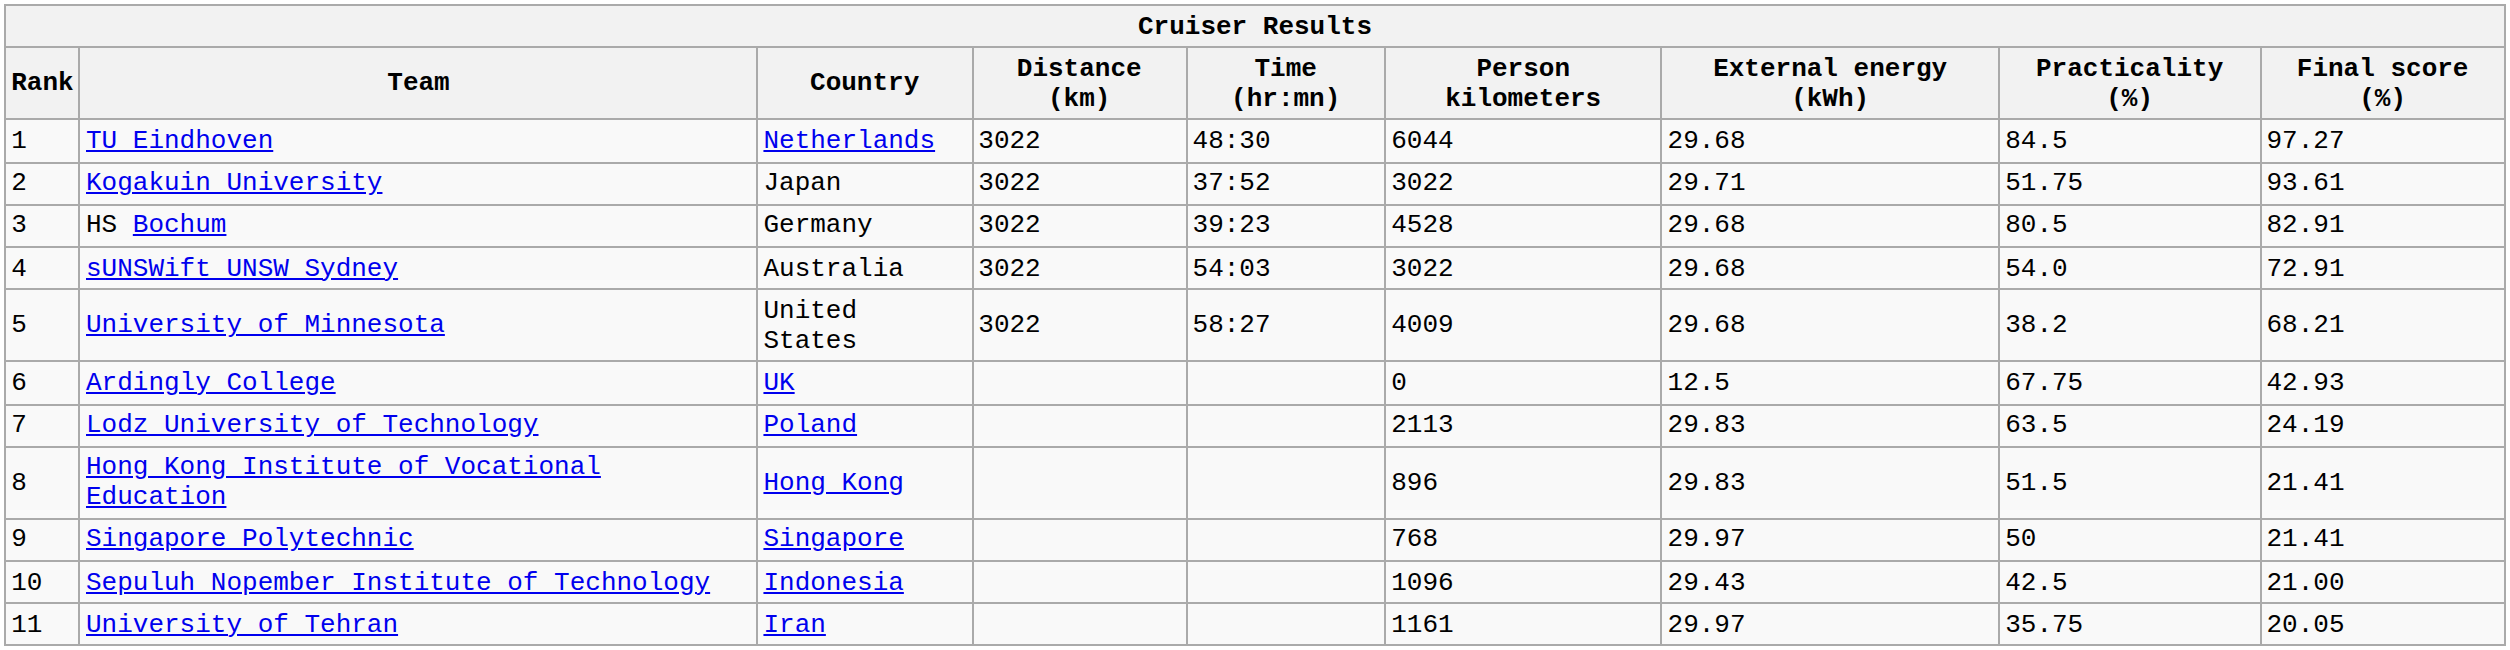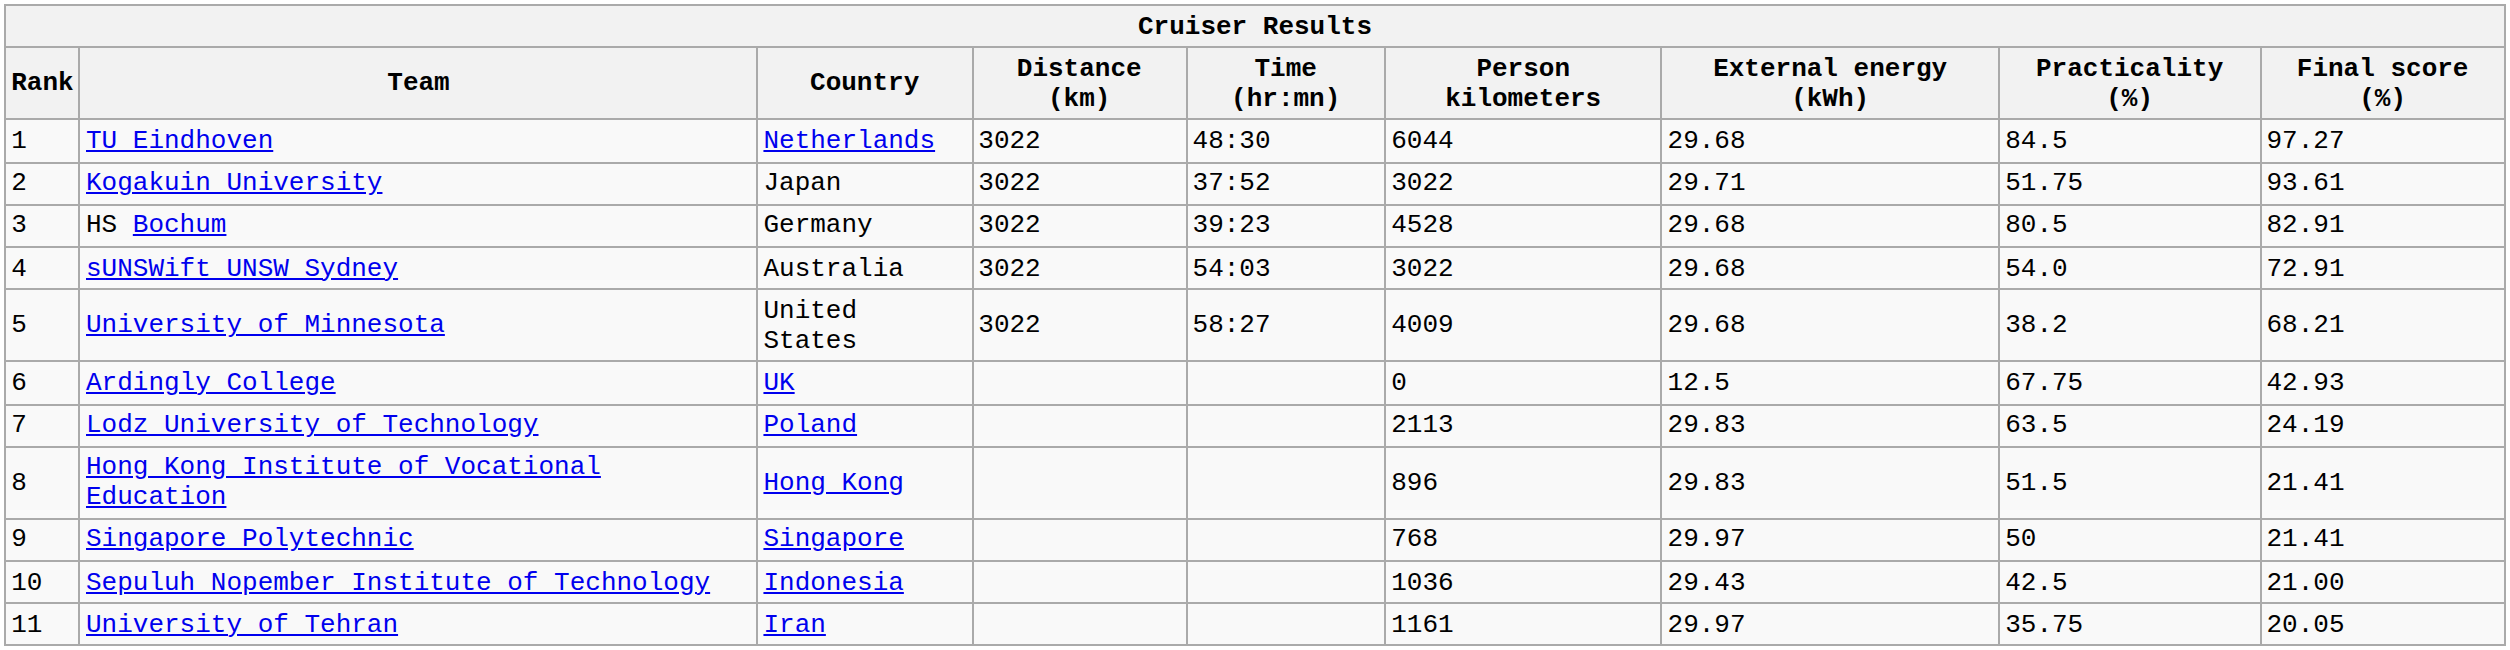 <table class="wikitable collapsible collapsed" style="min-width:50em;">
 <tr>
 <th colspan=9>Cruiser Results</th>
 </tr>
 <tr>
 <th>Rank</th>
 <th>Team</th>
 <th>Country</th>
 <th>Distance (km)</th>
 <th>Time (hr:mn)</th>
 <th>Person kilometers</th>
 <th>External energy (kWh)</th>
 <th>Practicality (%)</th>
 <th>Final score (%)</th>
 </tr>
 <tr>
 <td>1</td>
 <td><a href='#'>TU Eindhoven</a></td>
 <td><a href='#'>Netherlands</a></td>
 <td>3022</td>
 <td>48:30</td>
 <td>6044</td>
 <td>29.68</td>
 <td>84.5</td>
 <td>97.27</td>
 </tr>
 <tr>
 <td>2</td>
 <td><a href='#'>Kogakuin University</a></td>
 <td>Japan</td>
 <td>3022</td>
 <td>37:52</td>
 <td>3022</td>
 <td>29.71</td>
 <td>51.75</td>
 <td>93.61</td>
 </tr>
 <tr>
 <td>3</td>
 <td>HS <a href='#'>Bochum</a></td>
 <td>Germany</td>
 <td>3022</td>
 <td>39:23</td>
 <td>4528</td>
 <td>29.68</td>
 <td>80.5</td>
 <td>82.91</td>
 </tr>
 <tr>
 <td>4</td>
 <td><a href='#'>sUNSWift UNSW Sydney</a></td>
 <td>Australia</td>
 <td>3022</td>
 <td>54:03</td>
 <td>3022</td>
 <td>29.68</td>
 <td>54.0</td>
 <td>72.91</td>
 </tr>
 <tr>
 <td>5</td>
 <td><a href='#'>University of Minnesota</a></td>
 <td>United States</td>
 <td>3022</td>
 <td>58:27</td>
 <td>4009</td>
 <td>29.68</td>
 <td>38.2</td>
 <td>68.21</td>
 </tr>
 <tr>
 <td>6</td>
 <td><a href='#'>Ardingly College</a></td>
 <td><a href='#'>UK</a></td>
 <td></td>
 <td></td>
 <td>0</td>
 <td>12.5</td>
 <td>67.75</td>
 <td>42.93</td>
 </tr>
 <tr>
 <td>7</td>
 <td><a href='#'>Lodz University of Technology</a></td>
 <td><a href='#'>Poland</a></td>
 <td></td>
 <td></td>
 <td>2113</td>
 <td>29.83</td>
 <td>63.5</td>
 <td>24.19</td>
 </tr>
 <tr>
 <td>8</td>
 <td><a href='#'>Hong Kong Institute of Vocational Education</a></td>
 <td><a href='#'>Hong Kong</a></td>
 <td></td>
 <td></td>
 <td>896</td>
 <td>29.83</td>
 <td>51.5</td>
 <td>21.41</td>
 </tr>
 <tr>
 <td>9</td>
 <td><a href='#'>Singapore Polytechnic</a></td>
 <td><a href='#'>Singapore</a></td>
 <td></td>
 <td></td>
 <td>768</td>
 <td>29.97</td>
 <td>50</td>
 <td>21.41</td>
 </tr>
 <tr>
 <td>10</td>
 <td><a href='#'>Sepuluh Nopember Institute of Technology</a></td>
 <td><a href='#'>Indonesia</a></td>
 <td></td>
 <td></td>
-<td>1096</td>
+<td>1036</td>
 <td>29.43</td>
 <td>42.5</td>
 <td>21.00</td>
 </tr>
 <tr>
 <td>11</td>
 <td><a href='#'>University of Tehran</a></td>
 <td><a href='#'>Iran</a></td>
 <td></td>
 <td></td>
 <td>1161</td>
 <td>29.97</td>
 <td>35.75</td>
 <td>20.05</td>
 </tr>
 <tr>
 </tr>
 </table>
